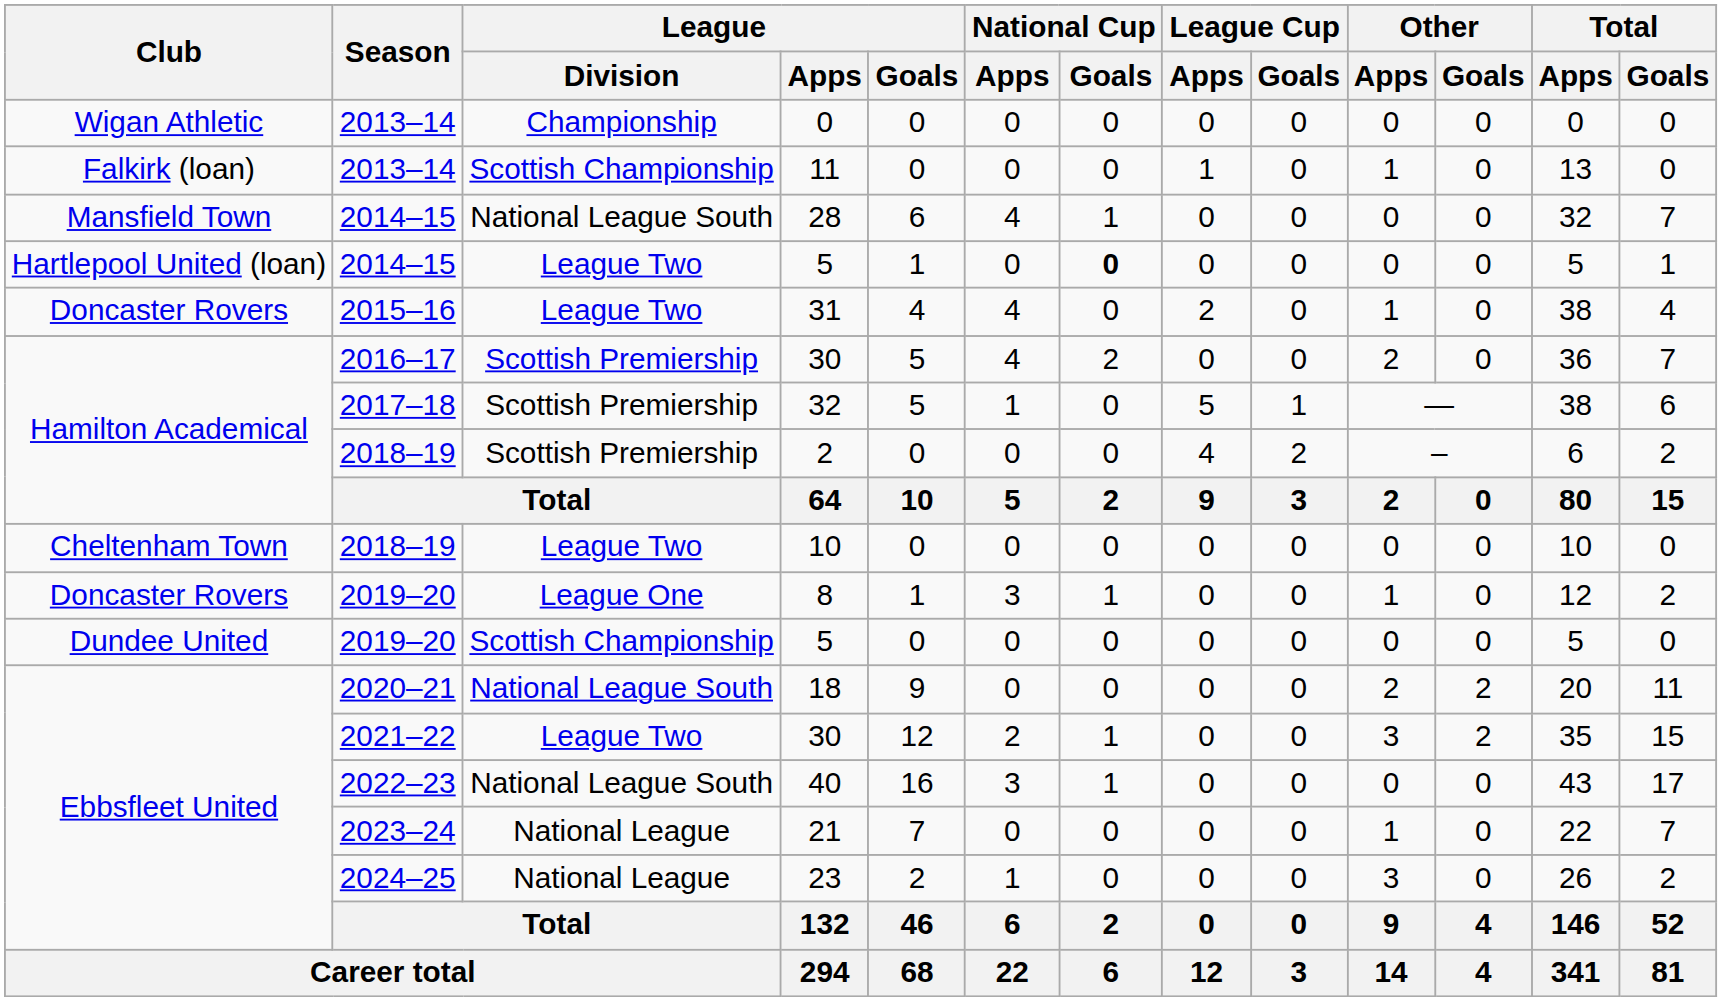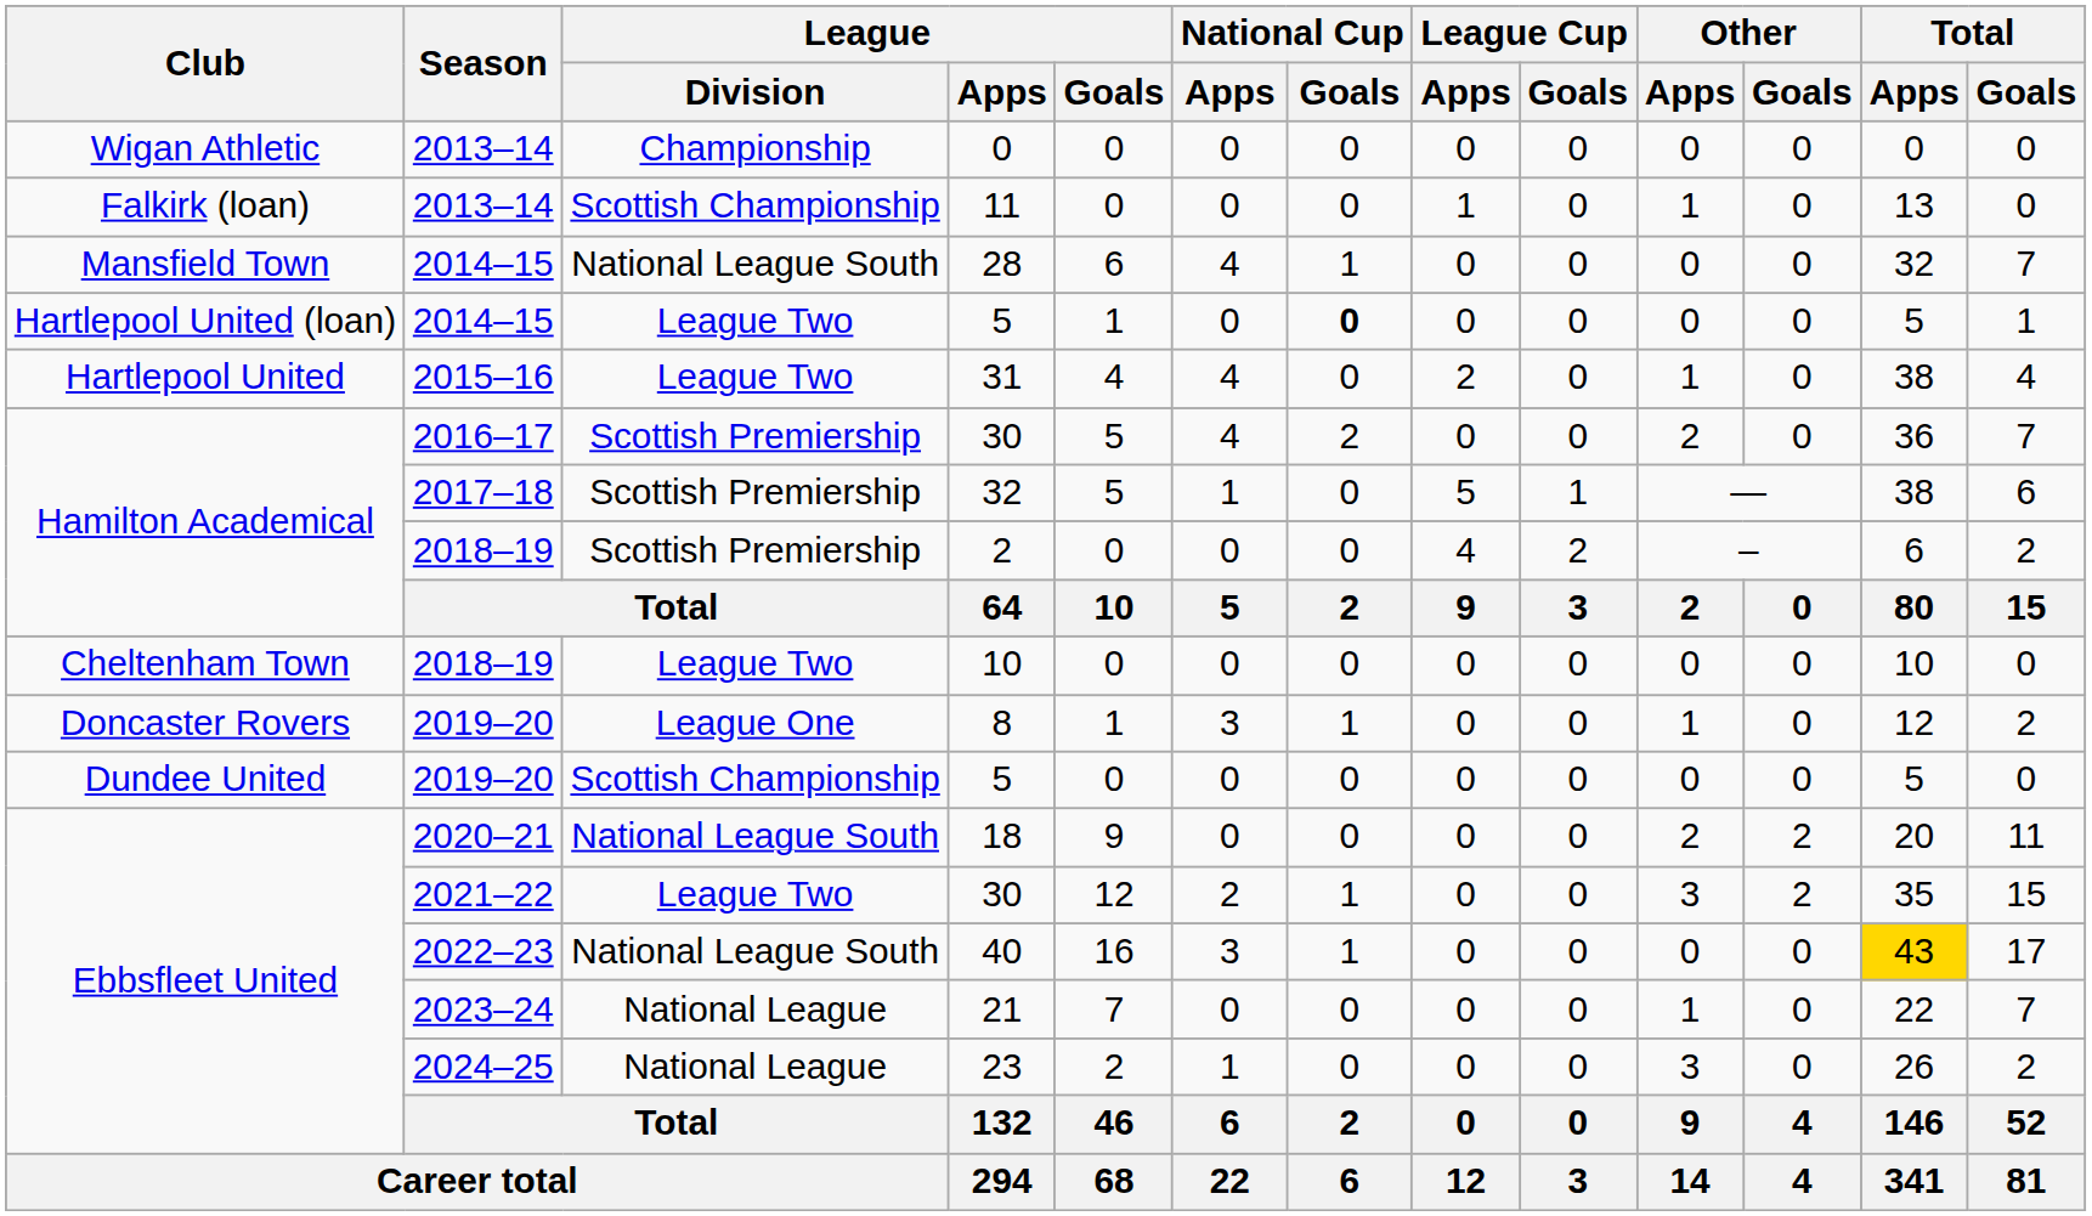 <table class="wikitable" style="text-align:center">
 <tr>
 <th rowspan="2">Club</th>
 <th rowspan="2">Season</th>
 <th colspan="3">League</th>
 <th colspan="2">National Cup</th>
 <th colspan="2">League Cup</th>
 <th colspan="2">Other</th>
 <th colspan="2">Total</th>
 </tr>
 <tr>
 <th>Division</th>
 <th>Apps</th>
 <th>Goals</th>
 <th>Apps</th>
 <th>Goals</th>
 <th>Apps</th>
 <th>Goals</th>
 <th>Apps</th>
 <th>Goals</th>
 <th>Apps</th>
 <th>Goals</th>
 </tr>
 <tr>
 <td><a href='#'>Wigan Athletic</a></td>
 <td><a href='#'>2013–14</a></td>
 <td><a href='#'>Championship</a></td>
 <td>0</td>
 <td>0</td>
 <td>0</td>
 <td>0</td>
 <td>0</td>
 <td>0</td>
 <td>0</td>
 <td>0</td>
 <td>0</td>
 <td>0</td>
 </tr>
 <tr>
 <td><a href='#'>Falkirk</a> (loan)</td>
 <td><a href='#'>2013–14</a></td>
 <td><a href='#'>Scottish Championship</a></td>
 <td>11</td>
 <td>0</td>
 <td>0</td>
 <td>0</td>
 <td>1</td>
 <td>0</td>
 <td>1</td>
 <td>0</td>
 <td>13</td>
 <td>0</td>
 </tr>
 <tr>
 <td><a href='#'>Mansfield Town</a></td>
 <td><a href='#'>2014–15</a></td>
 <td>National League South</td>
 <td>28</td>
 <td>6</td>
 <td>4</td>
 <td>1</td>
 <td>0</td>
 <td>0</td>
 <td>0</td>
 <td>0</td>
 <td>32</td>
 <td>7</td>
 </tr>
 <tr>
 <td><a href='#'>Hartlepool United</a> (loan)</td>
 <td><a href='#'>2014–15</a></td>
 <td><a href='#'>League Two</a></td>
 <td>5</td>
 <td>1</td>
 <td>0</td>
 <td><strong>0</strong></td>
 <td>0</td>
 <td>0</td>
 <td>0</td>
 <td>0</td>
 <td>5</td>
 <td>1</td>
 </tr>
 <tr>
-<td><a href='#'>Doncaster Rovers</a></td>
+<td><a href='#'>Hartlepool United</a></td>
 <td><a href='#'>2015–16</a></td>
 <td><a href='#'>League Two</a></td>
 <td>31</td>
 <td>4</td>
 <td>4</td>
 <td>0</td>
 <td>2</td>
 <td>0</td>
 <td>1</td>
 <td>0</td>
 <td>38</td>
 <td>4</td>
 </tr>
 <tr>
 <td rowspan="4"><a href='#'>Hamilton Academical</a></td>
 <td><a href='#'>2016–17</a></td>
 <td><a href='#'>Scottish Premiership</a></td>
 <td>30</td>
 <td>5</td>
 <td>4</td>
 <td>2</td>
 <td>0</td>
 <td>0</td>
 <td>2</td>
 <td>0</td>
 <td>36</td>
 <td>7</td>
 </tr>
 <tr>
 <td><a href='#'>2017–18</a></td>
 <td>Scottish Premiership</td>
 <td>32</td>
 <td>5</td>
 <td>1</td>
 <td>0</td>
 <td>5</td>
 <td>1</td>
 <td colspan="2">—</td>
 <td>38</td>
 <td>6</td>
 </tr>
 <tr>
 <td><a href='#'>2018–19</a></td>
 <td>Scottish Premiership</td>
 <td>2</td>
 <td>0</td>
 <td>0</td>
 <td>0</td>
 <td>4</td>
 <td>2</td>
 <td colspan=2>–</td>
 <td>6</td>
 <td>2</td>
 </tr>
 <tr>
 <th colspan="2">Total</th>
 <th>64</th>
 <th>10</th>
 <th>5</th>
 <th>2</th>
 <th>9</th>
 <th>3</th>
 <th>2</th>
 <th>0</th>
 <th>80</th>
 <th>15</th>
 </tr>
 <tr>
 <td><a href='#'>Cheltenham Town</a></td>
 <td><a href='#'>2018–19</a></td>
 <td><a href='#'>League Two</a></td>
 <td>10</td>
 <td>0</td>
 <td>0</td>
 <td>0</td>
 <td>0</td>
 <td>0</td>
 <td>0</td>
 <td>0</td>
 <td>10</td>
 <td>0</td>
 </tr>
 <tr>
 <td><a href='#'>Doncaster Rovers</a></td>
 <td><a href='#'>2019–20</a></td>
 <td><a href='#'>League One</a></td>
 <td>8</td>
 <td>1</td>
 <td>3</td>
 <td>1</td>
 <td>0</td>
 <td>0</td>
 <td>1</td>
 <td>0</td>
 <td>12</td>
 <td>2</td>
 </tr>
 <tr>
 <td><a href='#'>Dundee United</a></td>
 <td><a href='#'>2019–20</a></td>
 <td><a href='#'>Scottish Championship</a></td>
 <td>5</td>
 <td>0</td>
 <td>0</td>
 <td>0</td>
 <td>0</td>
 <td>0</td>
 <td>0</td>
 <td>0</td>
 <td>5</td>
 <td>0</td>
 </tr>
 <tr>
 <td rowspan="6"><a href='#'>Ebbsfleet United</a></td>
 <td><a href='#'>2020–21</a></td>
 <td><a href='#'>National League South</a></td>
 <td>18</td>
 <td>9</td>
 <td>0</td>
 <td>0</td>
 <td>0</td>
 <td>0</td>
 <td>2</td>
 <td>2</td>
 <td>20</td>
 <td>11</td>
 </tr>
 <tr>
 <td><a href='#'>2021–22</a></td>
 <td><a href='#'>League Two</a></td>
 <td>30</td>
 <td>12</td>
 <td>2</td>
 <td>1</td>
 <td>0</td>
 <td>0</td>
 <td>3</td>
 <td>2</td>
 <td>35</td>
 <td>15</td>
 </tr>
 <tr>
 <td><a href='#'>2022–23</a></td>
 <td>National League South</td>
 <td>40</td>
 <td>16</td>
 <td>3</td>
 <td>1</td>
 <td>0</td>
 <td>0</td>
 <td>0</td>
 <td>0</td>
-<td>43</td>
+<td style="background: gold;">43</td>
 <td>17</td>
 </tr>
 <tr>
 <td><a href='#'>2023–24</a></td>
 <td>National League</td>
 <td>21</td>
 <td>7</td>
 <td>0</td>
 <td>0</td>
 <td>0</td>
 <td>0</td>
 <td>1</td>
 <td>0</td>
 <td>22</td>
 <td>7</td>
 </tr>
 <tr>
 <td><a href='#'>2024–25</a></td>
 <td>National League</td>
 <td>23</td>
 <td>2</td>
 <td>1</td>
 <td>0</td>
 <td>0</td>
 <td>0</td>
 <td>3</td>
 <td>0</td>
 <td>26</td>
 <td>2</td>
 </tr>
 <tr>
 <th colspan="2">Total</th>
 <th>132</th>
 <th>46</th>
 <th>6</th>
 <th>2</th>
 <th>0</th>
 <th>0</th>
 <th>9</th>
 <th>4</th>
 <th>146</th>
 <th>52</th>
 </tr>
 <tr>
 <th colspan="3">Career total</th>
 <th>294</th>
 <th>68</th>
 <th>22</th>
 <th>6</th>
 <th>12</th>
 <th>3</th>
 <th>14</th>
 <th>4</th>
 <th>341</th>
 <th>81</th>
 </tr>
 </table>
